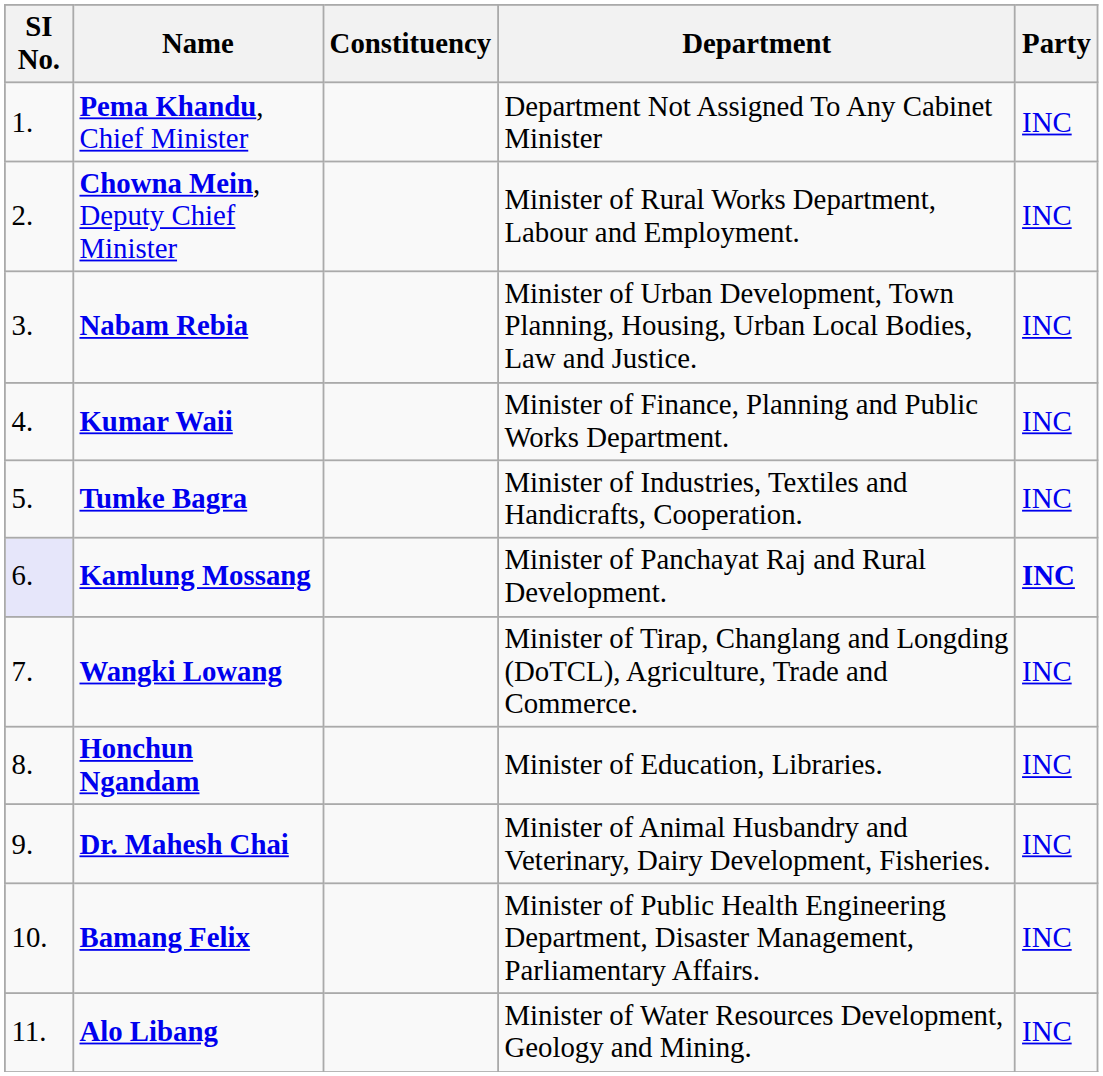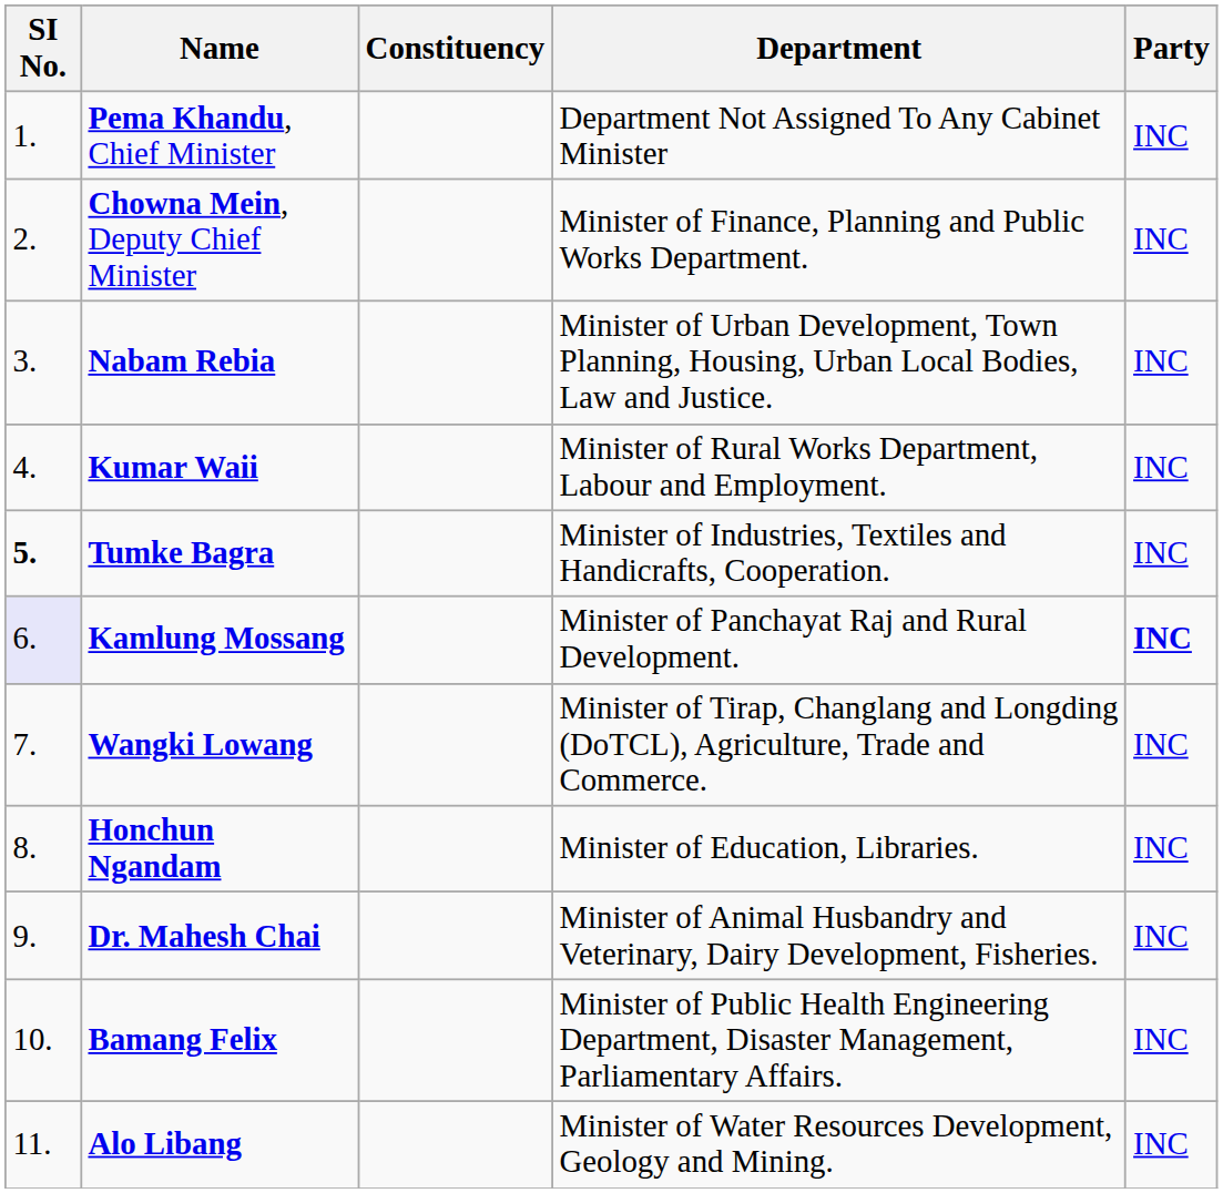 <table class ="wikitable">
 <tr>
 <th>SI No.</th>
 <th>Name</th>
 <th>Constituency</th>
 <th>Department</th>
 <th>Party</th>
 </tr>
 <tr>
 <td>1.</td>
 <td><strong><a href='#'>Pema Khandu</a></strong>, <a href='#'>Chief Minister</a></td>
 <td></td>
 <td>Department Not Assigned To Any Cabinet Minister</td>
 <td><a href='#'>INC</a></td>
 </tr>
 <tr>
 <td>2.</td>
 <td><strong><a href='#'>Chowna Mein</a></strong>, <a href='#'>Deputy Chief Minister</a></td>
 <td></td>
-<td>Minister of Rural Works Department, Labour and Employment.</td>
+<td>Minister of Finance, Planning and Public Works Department.</td>
 <td><a href='#'>INC</a></td>
 </tr>
 <tr>
 <td>3.</td>
 <td><strong><a href='#'>Nabam Rebia</a></strong></td>
 <td></td>
 <td>Minister of Urban Development, Town Planning, Housing, Urban Local Bodies, Law and Justice.</td>
 <td><a href='#'>INC</a></td>
 </tr>
 <tr>
 <td>4.</td>
 <td><strong><a href='#'>Kumar Waii</a></strong></td>
 <td></td>
-<td>Minister of Finance, Planning and Public Works Department.</td>
+<td>Minister of Rural Works Department, Labour and Employment.</td>
 <td><a href='#'>INC</a></td>
 </tr>
 <tr>
-<td>5.</td>
+<td><strong>5.</strong></td>
 <td><strong><a href='#'>Tumke Bagra</a></strong></td>
 <td></td>
 <td>Minister of Industries, Textiles and Handicrafts, Cooperation.</td>
 <td><a href='#'>INC</a></td>
 </tr>
 <tr>
 <td style="background: lavender;">6.</td>
 <td><strong><a href='#'>Kamlung Mossang</a></strong></td>
 <td></td>
 <td>Minister of Panchayat Raj and Rural Development.</td>
 <td><strong><a href='#'>INC</a></strong></td>
 </tr>
 <tr>
 <td>7.</td>
 <td><strong><a href='#'>Wangki Lowang</a></strong></td>
 <td></td>
 <td>Minister of Tirap, Changlang and Longding (DoTCL), Agriculture, Trade and Commerce.</td>
 <td><a href='#'>INC</a></td>
 </tr>
 <tr>
 <td>8.</td>
 <td><strong><a href='#'>Honchun Ngandam</a></strong></td>
 <td></td>
 <td>Minister of Education, Libraries.</td>
 <td><a href='#'>INC</a></td>
 </tr>
 <tr>
 <td>9.</td>
 <td><strong><a href='#'>Dr. Mahesh Chai</a></strong></td>
 <td></td>
 <td>Minister of Animal Husbandry and Veterinary, Dairy Development, Fisheries.</td>
 <td><a href='#'>INC</a></td>
 </tr>
 <tr>
 <td>10.</td>
 <td><strong><a href='#'>Bamang Felix</a></strong></td>
 <td></td>
 <td>Minister of Public Health Engineering Department, Disaster Management, Parliamentary Affairs.</td>
 <td><a href='#'>INC</a></td>
 </tr>
 <tr>
 <td>11.</td>
 <td><strong><a href='#'>Alo Libang </a></strong></td>
 <td></td>
 <td>Minister of Water Resources Development, Geology and Mining.</td>
 <td><a href='#'>INC</a></td>
 </tr>
 <tr>
 </tr>
 </table>
